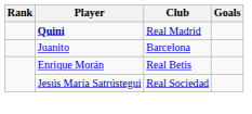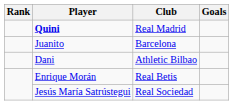 <table class="wikitable">
 <tr>
 <th>Rank</th>
 <th>Player</th>
 <th>Club</th>
 <th>Goals</th>
 </tr>
 <tr>
 <td></td>
 <td> <strong><a href='#'>Quini</a></strong></td>
 <td><a href='#'>Real Madrid</a></td>
 <td></td>
 </tr>
 <tr>
 <td></td>
 <td> <a href='#'>Juanito</a></td>
 <td><a href='#'>Barcelona</a></td>
 <td></td>
 </tr>
 <tr>
+<td></td>
+<td> <a href='#'>Dani</a></td>
+<td><a href='#'>Athletic Bilbao</a></td>
+<td></td>
+</tr>
+<tr>
 <td rowspan="2"></td>
 <td> <a href='#'>Enrique Morán</a></td>
 <td><a href='#'>Real Betis</a></td>
 <td></td>
 </tr>
 <tr>
 <td> <a href='#'>Jesús María Satrústegui</a></td>
 <td><a href='#'>Real Sociedad</a></td>
 <td></td>
 </tr>
 </table>
